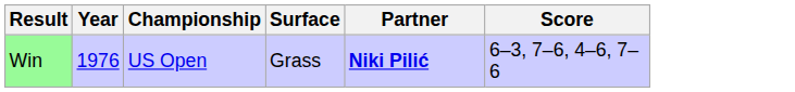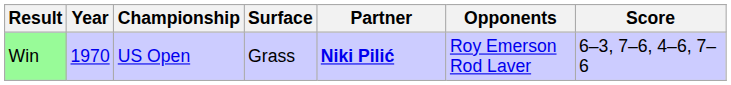 <table class="sortable wikitable">
 <tr>
 <th style="width:40px">Result</th>
 <th style="width:30px">Year</th>
 <th style="width:110px">Championship</th>
 <th style="width:50px">Surface</th>
 <th style="width:110px">Partner</th>
+<th style="width:110px">Opponents</th>
 <th style="width:130px" class="unsortable">Score</th>
 </tr>
 <tr style="background:#ccf;">
 <td style="background:#98fb98;">Win</td>
-<td><a href='#'>1976</a></td>
+<td><a href='#'>1970</a></td>
 <td><a href='#'>US Open</a></td>
 <td>Grass</td>
 <td><strong> <a href='#'>Niki Pilić</a></strong></td>
+<td> <a href='#'>Roy Emerson</a><br> <a href='#'>Rod Laver</a></td>
 <td>6–3, 7–6, 4–6, 7–6</td>
 </tr>
 </table>
